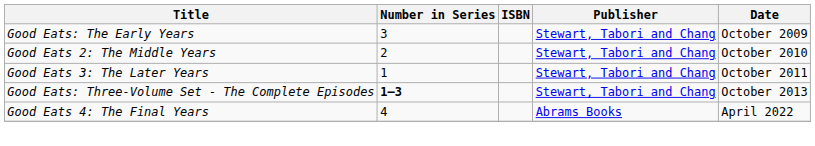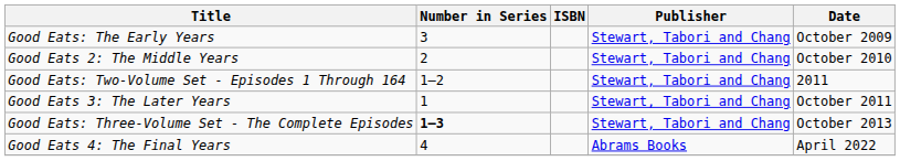 <table class="wikitable sortable">
 <tr>
 <th>Title</th>
 <th>Number in Series</th>
 <th>ISBN</th>
 <th>Publisher</th>
 <th>Date</th>
 </tr>
 <tr>
 <td><em>Good Eats: The Early Years</em></td>
 <td>3</td>
 <td></td>
 <td><a href='#'>Stewart, Tabori and Chang</a></td>
 <td>October 2009</td>
 </tr>
 <tr>
 <td><em>Good Eats 2: The Middle Years</em></td>
 <td>2</td>
 <td></td>
 <td><a href='#'>Stewart, Tabori and Chang</a></td>
 <td>October 2010</td>
+</tr>
+<tr>
+<td><em>Good Eats: Two-Volume Set - Episodes 1 Through 164</em></td>
+<td>1—2</td>
+<td></td>
+<td><a href='#'>Stewart, Tabori and Chang</a></td>
+<td>2011</td>
 </tr>
 <tr>
 <td><em>Good Eats 3: The Later Years</em></td>
 <td>1</td>
 <td></td>
 <td><a href='#'>Stewart, Tabori and Chang</a></td>
 <td>October 2011</td>
 </tr>
 <tr>
 <td><em>Good Eats: Three-Volume Set - The Complete Episodes</em></td>
 <td><strong>1—3</strong></td>
 <td></td>
 <td><a href='#'>Stewart, Tabori and Chang</a></td>
 <td>October 2013</td>
 </tr>
 <tr>
 <td><em>Good Eats 4: The Final Years</em></td>
 <td>4</td>
 <td></td>
 <td><a href='#'>Abrams Books</a></td>
 <td>April 2022</td>
 </tr>
 <tr>
 </tr>
 </table>
